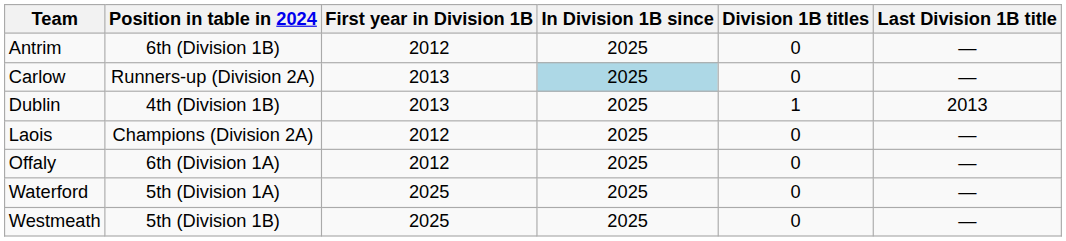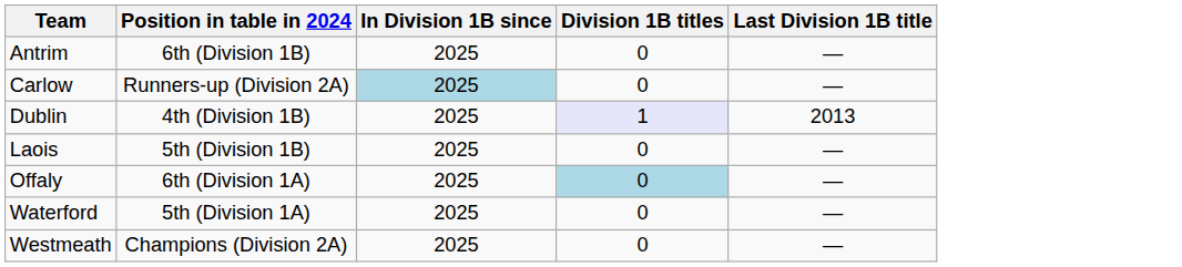 <table class="wikitable sortable" style="text-align:center">
 <tr>
 <th>Team</th>
 <th>Position in table in <a href='#'>2024</a></th>
-<th>First year in Division 1B</th>
 <th>In Division 1B since</th>
 <th>Division 1B titles</th>
 <th>Last Division 1B title</th>
 </tr>
 <tr>
 <td style="text-align:left"> Antrim</td>
 <td>6th (Division 1B)</td>
-<td>2012</td>
 <td>2025</td>
 <td>0</td>
 <td>—</td>
 </tr>
 <tr>
 <td style="text-align:left"> Carlow</td>
 <td>Runners-up (Division 2A)</td>
-<td>2013</td>
 <td style="background: lightblue;">2025</td>
 <td>0</td>
 <td>—</td>
 </tr>
 <tr>
 <td style="text-align:left"> Dublin</td>
 <td>4th (Division 1B)</td>
-<td>2013</td>
 <td>2025</td>
-<td>1</td>
+<td style="background: lavender;">1</td>
 <td>2013</td>
 </tr>
 <tr>
 <td style="text-align:left"> Laois</td>
-<td>Champions (Division 2A)</td>
-<td>2012</td>
+<td>5th (Division 1B)</td>
 <td>2025</td>
 <td>0</td>
 <td>—</td>
 </tr>
 <tr>
 <td style="text-align:left"> Offaly</td>
 <td>6th (Division 1A)</td>
-<td>2012</td>
 <td>2025</td>
-<td>0</td>
+<td style="background: lightblue;">0</td>
 <td>—</td>
 </tr>
 <tr>
 <td style="text-align:left"> Waterford</td>
 <td>5th (Division 1A)</td>
 <td>2025</td>
-<td>2025</td>
 <td>0</td>
 <td>—</td>
 </tr>
 <tr>
 <td style="text-align:left"> Westmeath</td>
-<td>5th (Division 1B)</td>
-<td>2025</td>
+<td>Champions (Division 2A)</td>
 <td>2025</td>
 <td>0</td>
 <td>—</td>
 </tr>
 </table>
